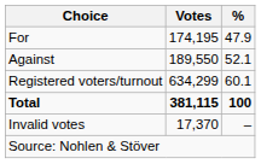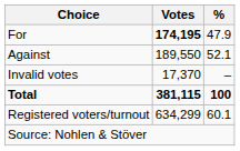 <table class=wikitable style=text-align:right>
 <tr>
 <th>Choice</th>
 <th>Votes</th>
 <th>%</th>
 </tr>
 <tr>
 <td align=left>For</td>
-<td>174,195</td>
+<td><strong>174,195</strong></td>
 <td>47.9</td>
 </tr>
 <tr>
 <td align=left>Against</td>
 <td>189,550</td>
 <td>52.1</td>
 </tr>
 <tr>
-<td align=left>Registered voters/turnout</td>
-<td>634,299</td>
-<td>60.1</td>
+<td align=left>Invalid votes</td>
+<td>17,370</td>
+<td>–</td>
 </tr>
 <tr>
 <td align=left><strong>Total</strong></td>
 <td><strong>381,115</strong></td>
 <td><strong>100</strong></td>
 </tr>
 <tr>
-<td align=left>Invalid votes</td>
-<td>17,370</td>
-<td>–</td>
+<td align=left>Registered voters/turnout</td>
+<td>634,299</td>
+<td>60.1</td>
 </tr>
 <tr>
 <td align=left colspan=3>Source: Nohlen & Stöver</td>
 </tr>
 </table>
